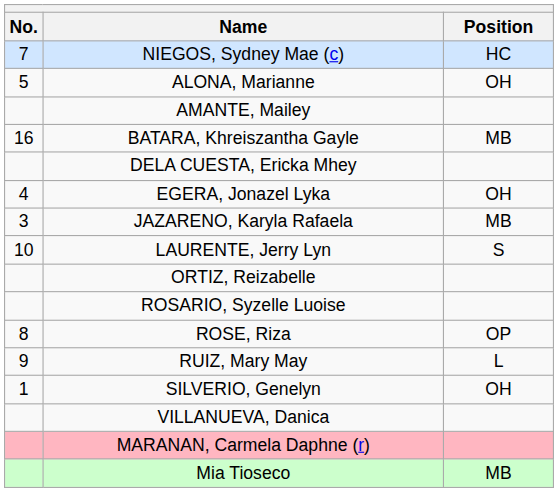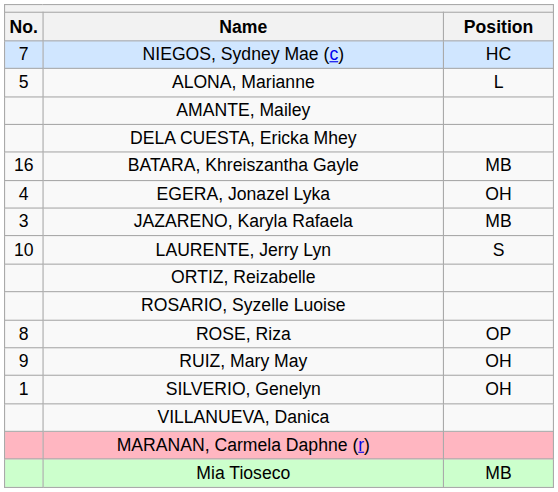 <table class="wikitable mw-collapsible mw-collapsed" style="text-align:center; width:500px; border:none">
 <tr>
 <th style="text-align:center" colspan="3"></th>
 </tr>
 <tr>
 <th style="width:7%">No.</th>
 <th>Name</th>
 <th style="width:20%">Position</th>
 </tr>
 <tr bgcolor=#DOE6FF>
 <td>7</td>
 <td>NIEGOS, Sydney Mae (<a href='#'>c</a>)</td>
 <td>HC</td>
 </tr>
 <tr>
 <td>5</td>
 <td>ALONA, Marianne</td>
-<td>OH</td>
+<td>L</td>
 </tr>
 <tr>
 <td></td>
 <td>AMANTE, Mailey</td>
 <td></td>
 </tr>
 <tr>
+<td></td>
+<td>DELA CUESTA, Ericka Mhey</td>
+<td></td>
+</tr>
+<tr>
 <td>16</td>
 <td>BATARA, Khreiszantha Gayle</td>
 <td>MB</td>
-</tr>
-<tr>
-<td></td>
-<td>DELA CUESTA, Ericka Mhey</td>
-<td></td>
 </tr>
 <tr>
 <td>4</td>
 <td>EGERA, Jonazel Lyka</td>
 <td>OH</td>
 </tr>
 <tr>
 <td>3</td>
 <td>JAZARENO, Karyla Rafaela</td>
 <td>MB</td>
 </tr>
 <tr>
 <td>10</td>
 <td>LAURENTE, Jerry Lyn</td>
 <td>S</td>
 </tr>
 <tr>
 <td></td>
 <td>ORTIZ, Reizabelle</td>
 <td></td>
 </tr>
 <tr>
 <td></td>
 <td>ROSARIO, Syzelle Luoise</td>
 <td></td>
 </tr>
 <tr>
 <td>8</td>
 <td>ROSE, Riza</td>
 <td>OP</td>
 </tr>
 <tr>
 <td>9</td>
 <td>RUIZ, Mary May</td>
-<td>L</td>
+<td>OH</td>
 </tr>
 <tr>
 <td>1</td>
 <td>SILVERIO, Genelyn</td>
 <td>OH</td>
 </tr>
 <tr>
 <td></td>
 <td>VILLANUEVA, Danica</td>
 <td></td>
 </tr>
 <tr bgcolor=#FFB6C1>
 <td></td>
 <td>MARANAN, Carmela Daphne  (<a href='#'>r</a>)</td>
 <td></td>
 </tr>
 <tr bgcolor=#CCFFCC>
 <td></td>
 <td>Mia Tioseco</td>
 <td>MB</td>
 </tr>
 </table>
